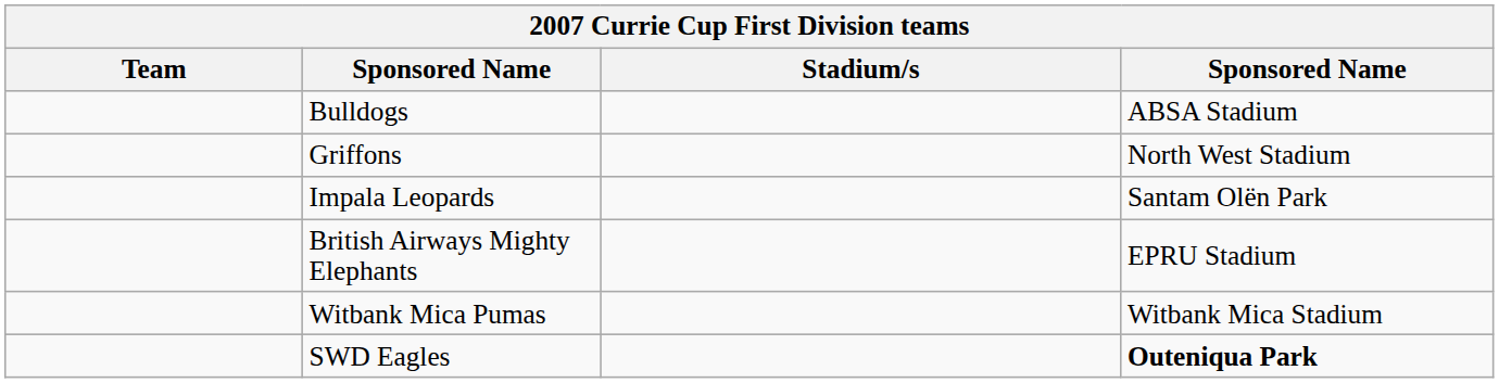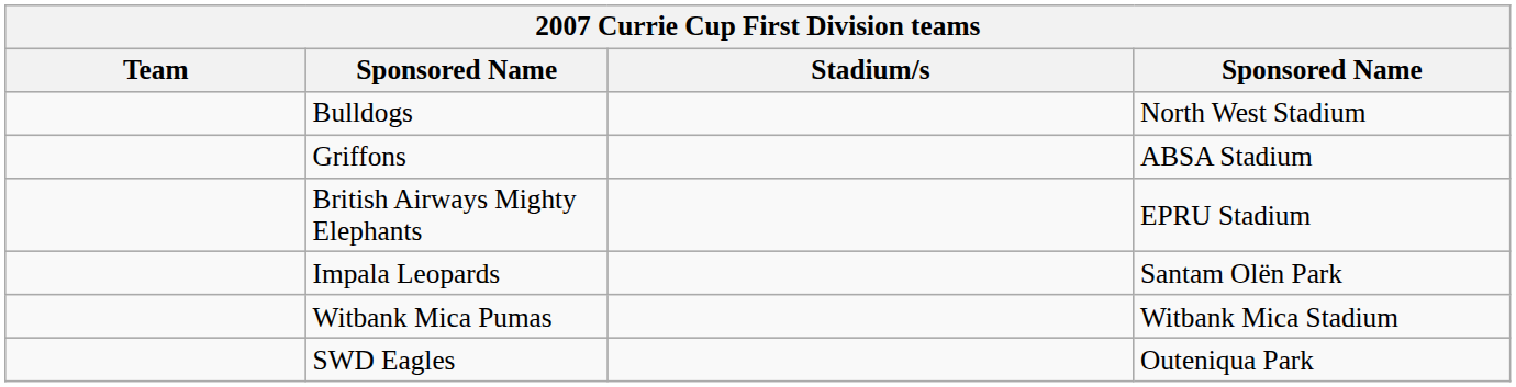 <table class="wikitable collapsible sortable" style="line-height:110%;">
 <tr>
 <th colspan=4>2007 Currie Cup First Division teams</th>
 </tr>
 <tr>
 <th width="20%">Team</th>
 <th width="20%">Sponsored Name</th>
 <th width="35%">Stadium/s</th>
 <th width="25%">Sponsored Name</th>
 </tr>
 <tr>
 <td></td>
 <td>Bulldogs</td>
 <td></td>
-<td>ABSA Stadium</td>
+<td>North West Stadium</td>
 </tr>
 <tr>
 <td></td>
 <td>Griffons</td>
 <td></td>
-<td>North West Stadium</td>
+<td>ABSA Stadium</td>
+</tr>
+<tr>
+<td></td>
+<td>British Airways Mighty Elephants</td>
+<td></td>
+<td>EPRU Stadium</td>
 </tr>
 <tr>
 <td></td>
 <td>Impala Leopards</td>
 <td></td>
 <td>Santam Olën Park</td>
-</tr>
-<tr>
-<td></td>
-<td>British Airways Mighty Elephants</td>
-<td></td>
-<td>EPRU Stadium</td>
 </tr>
 <tr>
 <td></td>
 <td>Witbank Mica Pumas</td>
 <td></td>
 <td>Witbank Mica Stadium</td>
 </tr>
 <tr>
 <td></td>
 <td>SWD Eagles</td>
 <td></td>
-<td><strong>Outeniqua Park</strong></td>
+<td>Outeniqua Park</td>
 </tr>
 </table>
